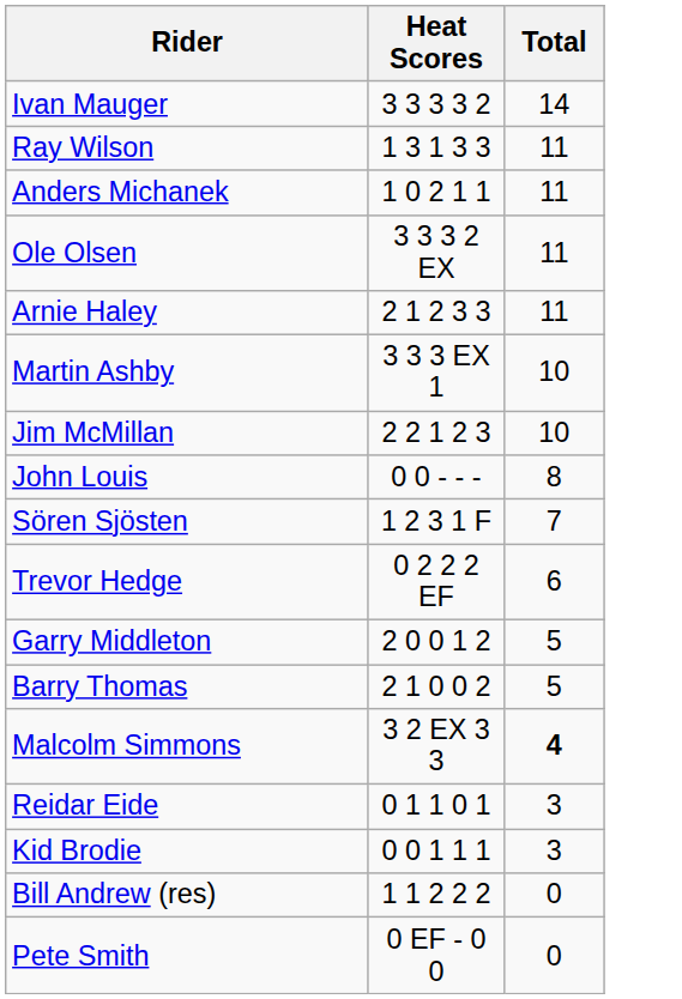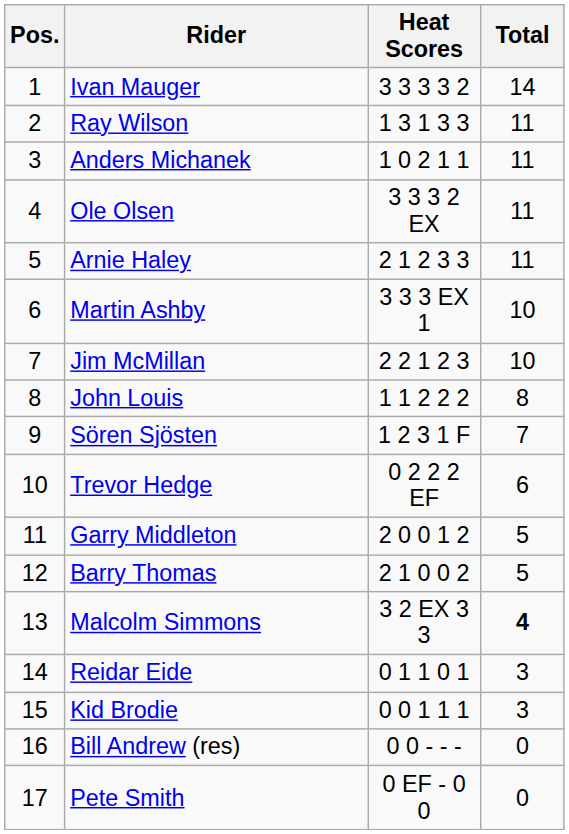 <table class=wikitable>
 <tr>
+<th width=25px>Pos.</th>
 <th width=200px>Rider</th>
 <th width=70px>Heat Scores</th>
 <th width=50px>Total</th>
 </tr>
 <tr align=center >
+<td>1</td>
 <td align=left> <a href='#'>Ivan Mauger</a></td>
 <td>3	3	3	3	2</td>
 <td>14</td>
 </tr>
 <tr align=center>
+<td>2</td>
 <td align=left> <a href='#'>Ray Wilson</a></td>
 <td>1	3	1	3	3</td>
 <td>11</td>
 </tr>
 <tr align=center>
+<td>3</td>
 <td align=left> <a href='#'>Anders Michanek</a></td>
 <td>1	0	2	1	1</td>
 <td>11</td>
 </tr>
 <tr align=center>
+<td>4</td>
 <td align=left> <a href='#'>Ole Olsen</a></td>
 <td>3	3	3	2	EX</td>
 <td>11</td>
 </tr>
 <tr align=center>
+<td>5</td>
 <td align=left> <a href='#'>Arnie Haley</a></td>
 <td>2	1	2	3	3</td>
 <td>11</td>
 </tr>
 <tr align=center>
+<td>6</td>
 <td align=left> <a href='#'>Martin Ashby</a></td>
 <td>3	3	3	EX	1</td>
 <td>10</td>
 </tr>
 <tr align=center>
+<td>7</td>
 <td align=left> <a href='#'>Jim McMillan</a></td>
 <td>2	2	1	2	3</td>
 <td>10</td>
 </tr>
 <tr align=center>
+<td>8</td>
 <td align=left> <a href='#'>John Louis</a></td>
-<td>0	0	-	-	-</td>
+<td>1	1	2	2	2</td>
 <td>8</td>
 </tr>
 <tr align=center>
+<td>9</td>
 <td align=left> <a href='#'>Sören Sjösten</a></td>
 <td>1	2	3	1	F</td>
 <td>7</td>
 </tr>
 <tr align=center>
+<td>10</td>
 <td align=left> <a href='#'>Trevor Hedge</a></td>
 <td>0	2	2	2	EF</td>
 <td>6</td>
 </tr>
 <tr align=center>
+<td>11</td>
 <td align=left> <a href='#'>Garry Middleton</a></td>
 <td>2	0	0	1	2</td>
 <td>5</td>
 </tr>
 <tr align=center>
+<td>12</td>
 <td align=left> <a href='#'>Barry Thomas</a></td>
 <td>2	1	0	0	2</td>
 <td>5</td>
 </tr>
 <tr align=center>
+<td>13</td>
 <td align=left> <a href='#'>Malcolm Simmons</a></td>
 <td>3	2	EX	3	3</td>
 <td><strong>4</strong></td>
 </tr>
 <tr align=center>
+<td>14</td>
 <td align=left> <a href='#'>Reidar Eide</a></td>
 <td>0	1	1	0	1</td>
 <td>3</td>
 </tr>
 <tr align=center>
+<td>15</td>
 <td align=left> <a href='#'>Kid Brodie</a></td>
 <td>0	0	1	1	1</td>
 <td>3</td>
 </tr>
 <tr align=center>
+<td>16</td>
 <td align=left> <a href='#'>Bill Andrew</a> (res)</td>
-<td>1	1	2	2	2</td>
+<td>0	0	-	-	-</td>
 <td>0</td>
 </tr>
 <tr align=center>
+<td>17</td>
 <td align=left> <a href='#'>Pete Smith</a></td>
 <td>0	EF	-	0	0</td>
 <td>0</td>
 </tr>
 </table>
